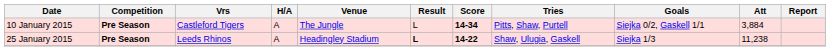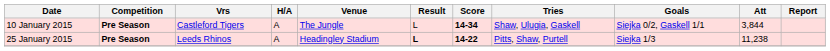 <table class="wikitable" style="font-size:85%;" width="100%">
 <tr>
 <th>Date</th>
 <th>Competition</th>
 <th>Vrs</th>
 <th>H/A</th>
 <th>Venue</th>
 <th>Result</th>
 <th>Score</th>
 <th>Tries</th>
 <th>Goals</th>
 <th>Att</th>
 <th>Report</th>
 </tr>
 <tr style="background:#ffdddd;" width=20|>
 <td>10 January 2015</td>
 <td><strong>Pre Season</strong></td>
 <td><a href='#'>Castleford Tigers</a></td>
 <td>A</td>
 <td><a href='#'>The Jungle</a></td>
 <td>L</td>
 <td><strong>14-34</strong></td>
-<td><a href='#'>Pitts</a>, <a href='#'>Shaw</a>, <a href='#'>Purtell</a></td>
+<td><a href='#'>Shaw</a>, <a href='#'>Ulugia</a>, <a href='#'>Gaskell</a></td>
 <td><a href='#'>Siejka</a> 0/2, <a href='#'>Gaskell</a> 1/1</td>
-<td>3,884</td>
+<td>3,844</td>
 <td></td>
 </tr>
 <tr style="background:#ffdddd;" width=20|>
 <td>25 January 2015</td>
 <td><strong>Pre Season</strong></td>
 <td><a href='#'>Leeds Rhinos</a></td>
 <td>A</td>
 <td><a href='#'>Headingley Stadium</a></td>
 <td><strong>L</strong></td>
 <td><strong>14-22</strong></td>
-<td><a href='#'>Shaw</a>, <a href='#'>Ulugia</a>, <a href='#'>Gaskell</a></td>
+<td><a href='#'>Pitts</a>, <a href='#'>Shaw</a>, <a href='#'>Purtell</a></td>
 <td><a href='#'>Siejka</a> 1/3</td>
 <td>11,238</td>
 <td></td>
 </tr>
 <tr>
 </tr>
 </table>
